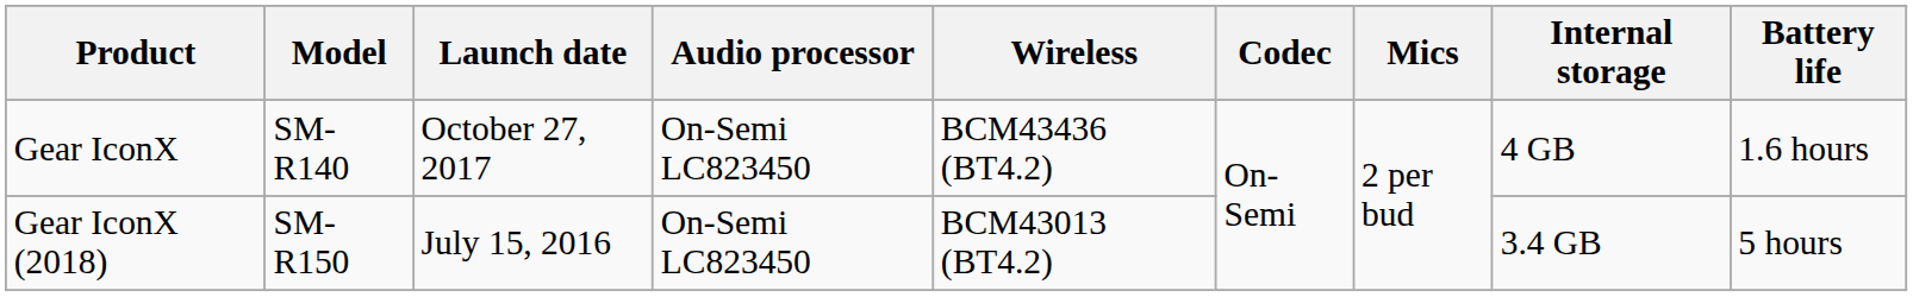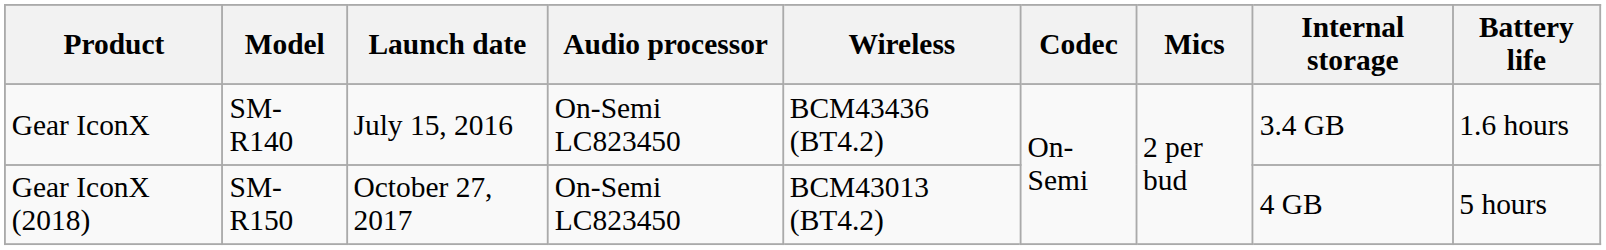 <table class="wikitable">
 <tr>
 <th>Product</th>
 <th>Model</th>
 <th>Launch date</th>
 <th>Audio processor</th>
 <th>Wireless</th>
 <th>Codec</th>
 <th>Mics</th>
 <th>Internal storage</th>
 <th>Battery life</th>
 </tr>
 <tr>
 <td>Gear IconX</td>
 <td>SM-R140</td>
-<td>October 27, 2017</td>
+<td>July 15, 2016</td>
 <td>On-Semi LC823450</td>
 <td>BCM43436 (BT4.2)</td>
 <td rowspan="2">On-Semi</td>
 <td rowspan="2">2 per bud</td>
-<td>4 GB</td>
+<td>3.4 GB</td>
 <td>1.6 hours</td>
 </tr>
 <tr>
 <td>Gear IconX (2018)</td>
 <td>SM-R150</td>
-<td>July 15, 2016</td>
+<td>October 27, 2017</td>
 <td>On-Semi LC823450</td>
 <td>BCM43013 (BT4.2)</td>
-<td>3.4 GB</td>
+<td>4 GB</td>
 <td>5 hours</td>
 </tr>
 </table>
